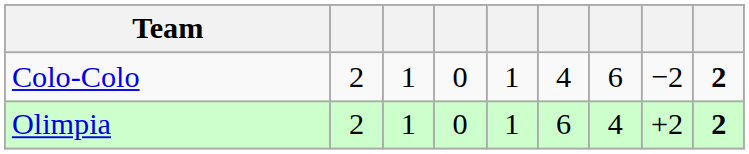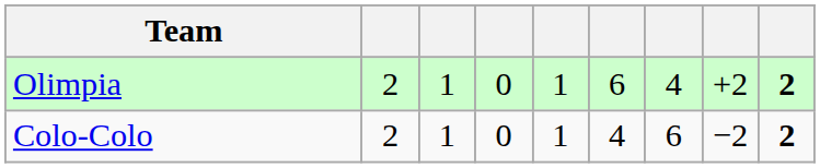 <table class="wikitable" style="text-align: center;">
 <tr>
 <th width=165>Team</th>
 <th width=20></th>
 <th width=20></th>
 <th width=20></th>
 <th width=20></th>
 <th width=20></th>
 <th width=20></th>
 <th width=20></th>
 <th width=20></th>
 </tr>
+<tr bgcolor=#CCFFCC>
+<td align=left> <a href='#'>Olimpia</a></td>
+<td>2</td>
+<td>1</td>
+<td>0</td>
+<td>1</td>
+<td>6</td>
+<td>4</td>
+<td>+2</td>
+<td><strong>2</strong></td>
+</tr>
 <tr>
 <td align=left> <a href='#'>Colo-Colo</a></td>
 <td>2</td>
 <td>1</td>
 <td>0</td>
 <td>1</td>
 <td>4</td>
 <td>6</td>
 <td>−2</td>
 <td><strong>2</strong></td>
 </tr>
-<tr bgcolor=#CCFFCC>
-<td align=left> <a href='#'>Olimpia</a></td>
-<td>2</td>
-<td>1</td>
-<td>0</td>
-<td>1</td>
-<td>6</td>
-<td>4</td>
-<td>+2</td>
-<td><strong>2</strong></td>
-</tr>
 </table>
